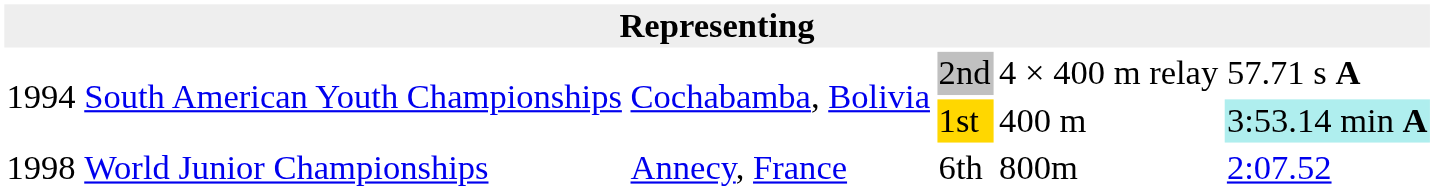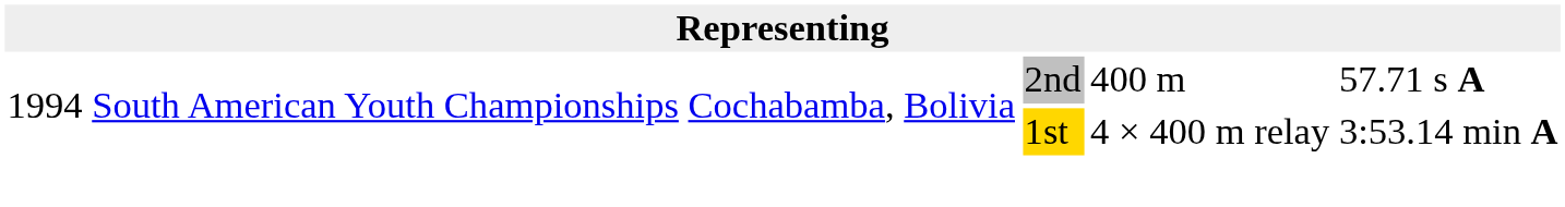 <table>
 <tr>
 <th bgcolor="#eeeeee" colspan="6">Representing </th>
 </tr>
 <tr>
 <td rowspan=2>1994</td>
 <td rowspan=2><a href='#'>South American Youth Championships</a></td>
 <td rowspan=2><a href='#'>Cochabamba</a>, <a href='#'>Bolivia</a></td>
 <td bgcolor=silver>2nd</td>
-<td>4 × 400 m relay</td>
+<td>400 m</td>
 <td>57.71 s <strong>A</strong></td>
 </tr>
 <tr>
 <td bgcolor=gold>1st</td>
-<td>400 m</td>
-<td style="background: paleturquoise;">3:53.14 min <strong>A</strong></td>
-</tr>
-<tr>
-<td>1998</td>
-<td><a href='#'>World Junior Championships</a></td>
-<td><a href='#'>Annecy</a>, <a href='#'>France</a></td>
-<td>6th</td>
-<td>800m</td>
-<td><a href='#'>2:07.52</a></td>
+<td>4 × 400 m relay</td>
+<td>3:53.14 min <strong>A</strong></td>
 </tr>
 </table>
